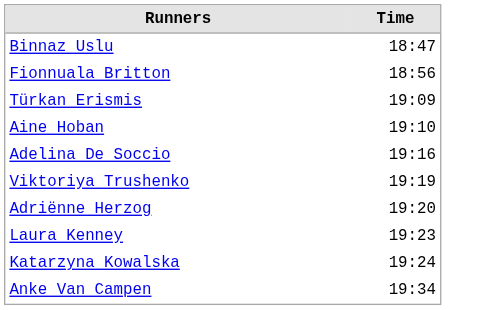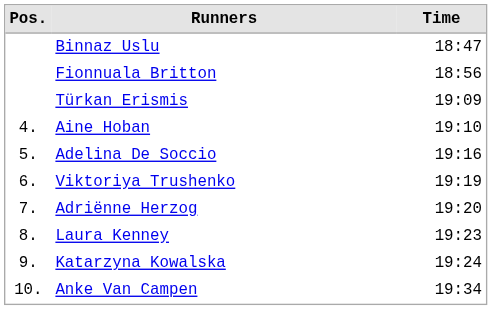 <table cellspacing="0" cellpadding="3" style="border:1px solid #AAAAAA;font-size:90%">
 <tr bgcolor="#E4E4E4">
+<th style="border-bottom:1px solid #AAAAAA" width=10>Pos.</th>
 <th style="border-bottom:1px solid #AAAAAA" width=250>Runners</th>
 <th style="border-bottom:1px solid #AAAAAA" width=60>Time</th>
 </tr>
 <tr align="center">
+<td align="center"></td>
 <td align="left"> <a href='#'>Binnaz Uslu</a></td>
 <td align="right">18:47</td>
 </tr>
 <tr align="center">
+<td align="center"></td>
 <td align="left"> <a href='#'>Fionnuala Britton</a></td>
 <td align="right">18:56</td>
 </tr>
 <tr align="center">
+<td align="center"></td>
 <td align="left"> <a href='#'>Türkan Erismis</a></td>
 <td align="right">19:09</td>
 </tr>
 <tr align="center">
+<td align="center">4.</td>
 <td align="left"> <a href='#'>Aine Hoban</a></td>
 <td align="right">19:10</td>
 </tr>
 <tr align="center">
+<td align="center">5.</td>
 <td align="left"> <a href='#'>Adelina De Soccio</a></td>
 <td align="right">19:16</td>
 </tr>
 <tr align="center">
+<td align="center">6.</td>
 <td align="left"> <a href='#'>Viktoriya Trushenko</a></td>
 <td align="right">19:19</td>
 </tr>
 <tr align="center">
+<td align="center">7.</td>
 <td align="left"> <a href='#'>Adriënne Herzog</a></td>
 <td align="right">19:20</td>
 </tr>
 <tr align="center">
+<td align="center">8.</td>
 <td align="left"> <a href='#'>Laura Kenney</a></td>
 <td align="right">19:23</td>
 </tr>
 <tr align="center">
+<td align="center">9.</td>
 <td align="left"> <a href='#'>Katarzyna Kowalska</a></td>
 <td align="right">19:24</td>
 </tr>
 <tr align="center">
+<td align="center">10.</td>
 <td align="left"> <a href='#'>Anke Van Campen</a></td>
 <td align="right">19:34</td>
 </tr>
 </table>
